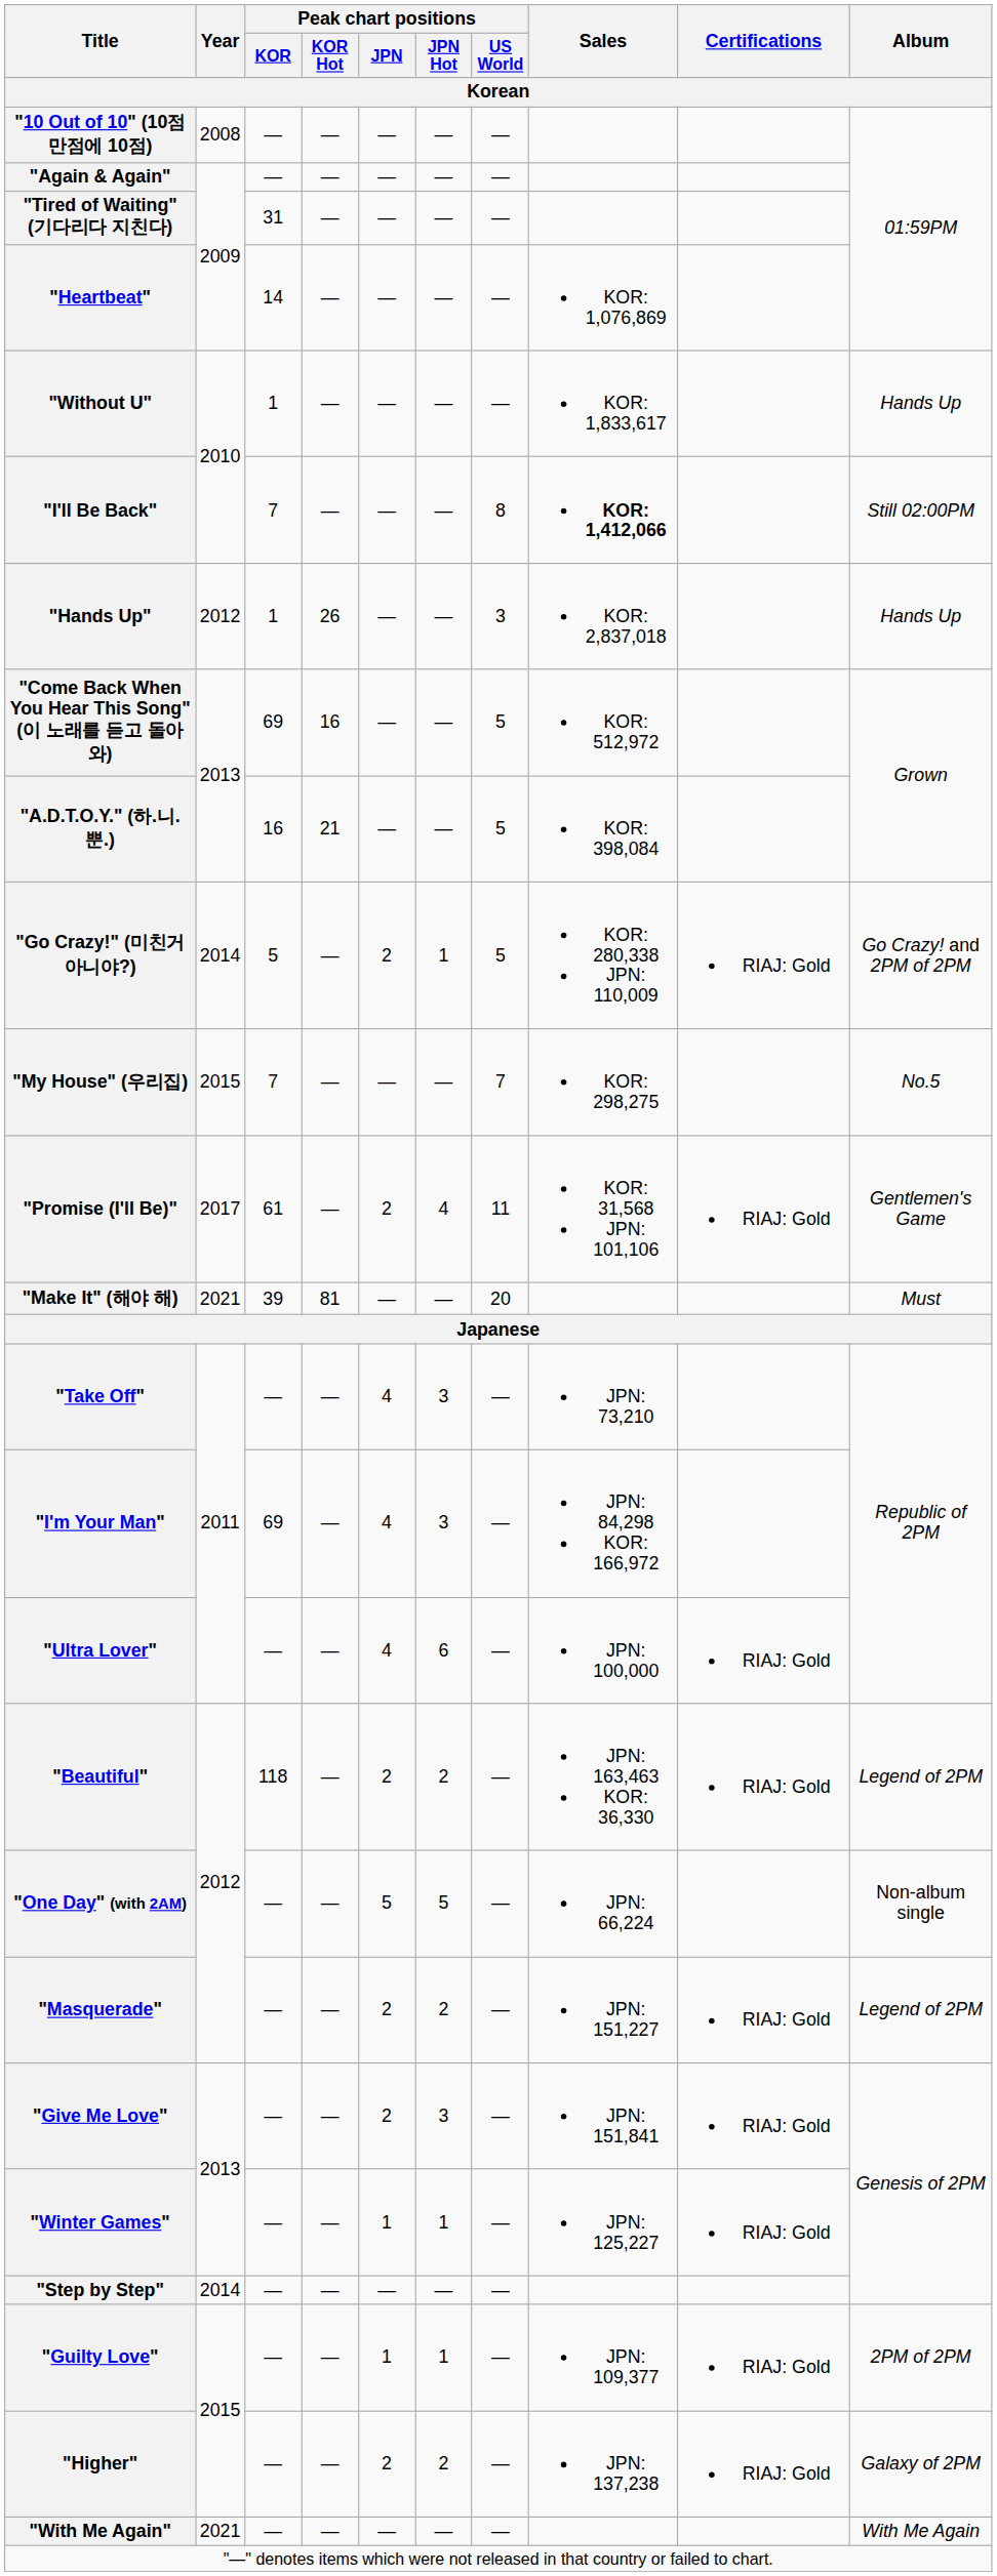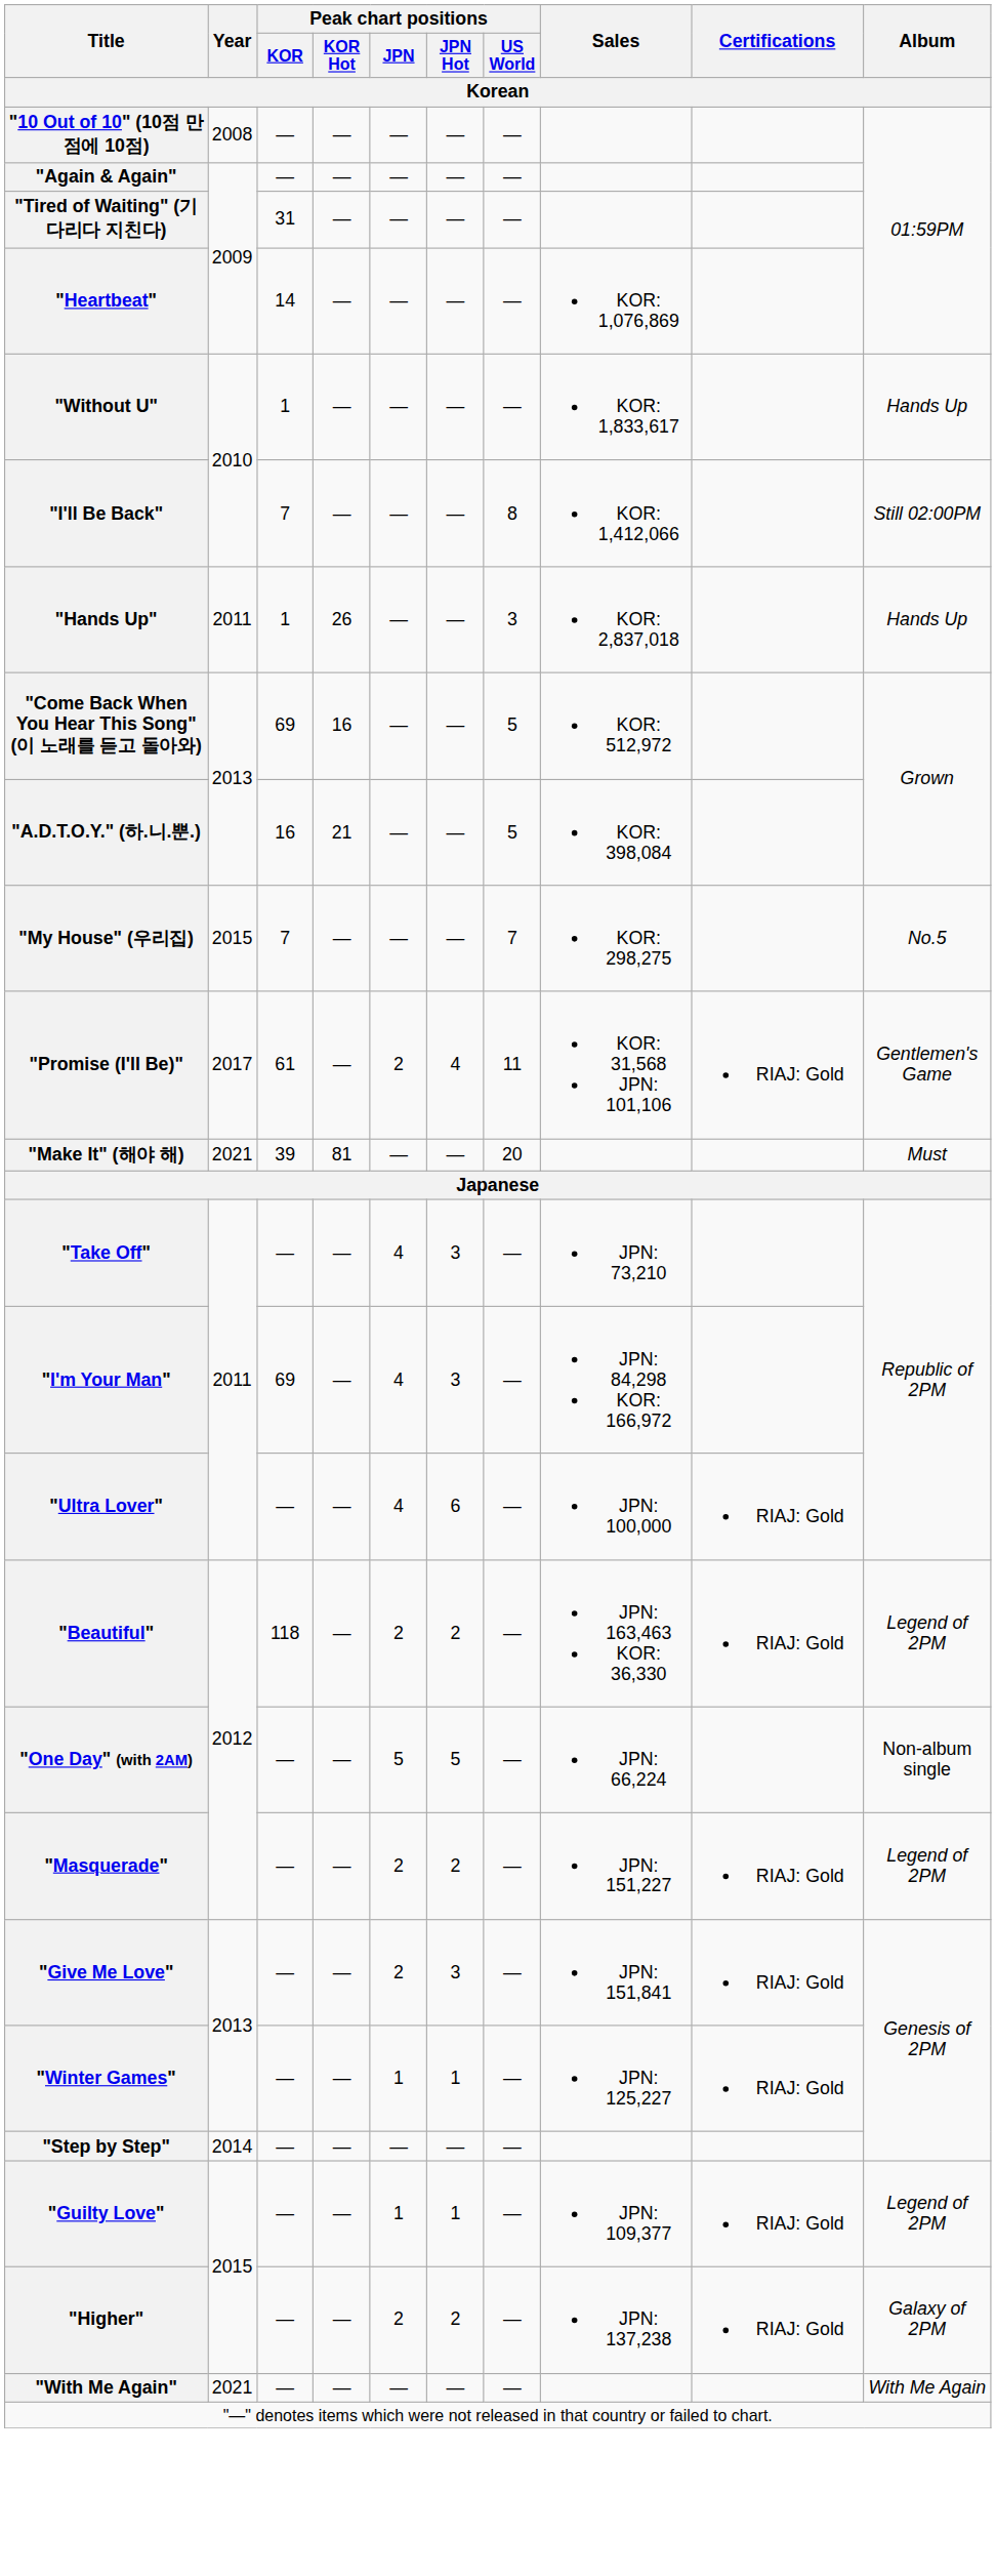 <table class="wikitable plainrowheaders" style="text-align:center">
 <tr>
 <th scope="col" rowspan="2">Title</th>
 <th scope="col" rowspan="2">Year</th>
 <th scope="col" colspan="5">Peak chart positions</th>
 <th scope="col" rowspan="2">Sales</th>
 <th scope="col" rowspan="2" style="width:9em;"><a href='#'>Certifications</a><br></th>
 <th scope="col" rowspan="2">Album</th>
 </tr>
 <tr>
 <th scope="col" style="width:3em;font-size:90%;"><a href='#'>KOR</a><br></th>
 <th scope="col" style="width:3em;font-size:90%;"><a href='#'>KOR<br>Hot</a><br></th>
 <th scope="col" style="width:3em;font-size:90%;"><a href='#'>JPN</a><br></th>
 <th scope="col" style="width:3em;font-size:90%;"><a href='#'>JPN<br>Hot</a><br></th>
 <th scope="col" style="width:3em;font-size:90%;"><a href='#'>US<br>World</a><br></th>
 </tr>
 <tr>
 <th colspan="10">Korean</th>
 </tr>
 <tr>
 <th scope="row">"<a href='#'>10 Out of 10</a>" (10점 만점에 10점)</th>
 <td>2008</td>
 <td>—</td>
 <td>—</td>
 <td>—</td>
 <td>—</td>
 <td>—</td>
 <td></td>
 <td></td>
 <td rowspan="4"><em>01:59PM</em></td>
 </tr>
 <tr>
 <th scope="row">"Again & Again"</th>
 <td rowspan="3">2009</td>
 <td>—</td>
 <td>—</td>
 <td>—</td>
 <td>—</td>
 <td>—</td>
 <td></td>
 <td></td>
 </tr>
 <tr>
 <th scope="row">"Tired of Waiting" (기다리다 지친다)</th>
 <td>31</td>
 <td>—</td>
 <td>—</td>
 <td>—</td>
 <td>—</td>
 <td></td>
 <td></td>
 </tr>
 <tr>
 <th scope="row">"<a href='#'>Heartbeat</a>"</th>
 <td>14</td>
 <td>—</td>
 <td>—</td>
 <td>—</td>
 <td>—</td>
 <td><br><ul><li>KOR: 1,076,869</li></ul></td>
 <td></td>
 </tr>
 <tr>
 <th scope="row">"Without U"</th>
 <td rowspan="2">2010</td>
 <td>1</td>
 <td>—</td>
 <td>—</td>
 <td>—</td>
 <td>—</td>
 <td><br><ul><li>KOR: 1,833,617</li></ul></td>
 <td></td>
 <td><em>Hands Up</em></td>
 </tr>
 <tr>
 <th scope="row">"I'll Be Back"</th>
 <td>7</td>
 <td>—</td>
 <td>—</td>
 <td>—</td>
 <td>8</td>
-<td><strong><br><ul><li>KOR: 1,412,066</li></ul></strong></td>
+<td><br><ul><li>KOR: 1,412,066</li></ul></td>
 <td></td>
 <td><em>Still 02:00PM</em></td>
 </tr>
 <tr>
 <th scope="row">"Hands Up"</th>
-<td>2012</td>
+<td>2011</td>
 <td>1</td>
 <td>26</td>
 <td>—</td>
 <td>—</td>
 <td>3</td>
 <td><br><ul><li>KOR: 2,837,018</li></ul></td>
 <td></td>
 <td><em>Hands Up</em></td>
 </tr>
 <tr>
 <th scope="row">"Come Back When You Hear This Song"<br>(이 노래를 듣고 돌아와)</th>
 <td rowspan="2">2013</td>
 <td>69</td>
 <td>16</td>
 <td>—</td>
 <td>—</td>
 <td>5</td>
 <td><br><ul><li>KOR: 512,972</li></ul></td>
 <td></td>
 <td rowspan="2"><em>Grown</em></td>
 </tr>
 <tr>
 <th scope="row">"A.D.T.O.Y." (하.니.뿐.)</th>
 <td>16</td>
 <td>21</td>
 <td>—</td>
 <td>—</td>
 <td>5</td>
 <td><br><ul><li>KOR: 398,084</li></ul></td>
 <td></td>
-</tr>
-<tr>
-<th scope="row">"Go Crazy!" (미친거 아니야?)</th>
-<td>2014</td>
-<td>5</td>
-<td>—</td>
-<td>2</td>
-<td>1</td>
-<td>5</td>
-<td><br><ul><li>KOR: 280,338</li><li>JPN: 110,009 </li></ul></td>
-<td><br><ul><li>RIAJ: Gold</li></ul></td>
-<td><em>Go Crazy!</em> and <em>2PM of 2PM</em></td>
 </tr>
 <tr>
 <th scope="row">"My House" (우리집)</th>
 <td>2015</td>
 <td>7</td>
 <td>—</td>
 <td>—</td>
 <td>—</td>
 <td>7</td>
 <td><br><ul><li>KOR: 298,275</li></ul></td>
 <td></td>
 <td><em>No.5</em></td>
 </tr>
 <tr>
 <th scope="row">"Promise (I'll Be)"</th>
 <td>2017</td>
 <td>61</td>
 <td>—</td>
 <td>2</td>
 <td>4</td>
 <td>11</td>
 <td><br><ul><li>KOR: 31,568</li><li>JPN: 101,106 </li></ul></td>
 <td><br><ul><li>RIAJ: Gold</li></ul></td>
 <td><em>Gentlemen's Game</em></td>
 </tr>
 <tr>
 <th scope="row">"Make It" (해야 해)</th>
 <td>2021</td>
 <td>39</td>
 <td>81</td>
 <td>—</td>
 <td>—</td>
 <td>20</td>
 <td></td>
 <td></td>
 <td><em>Must</em></td>
 </tr>
 <tr>
 <th colspan="10">Japanese</th>
 </tr>
 <tr>
 <th scope="row">"<a href='#'>Take Off</a>"</th>
 <td rowspan="3">2011</td>
 <td>—</td>
 <td>—</td>
 <td>4</td>
 <td>3</td>
 <td>—</td>
 <td><br><ul><li>JPN: 73,210</li></ul></td>
 <td></td>
 <td rowspan="3"><em>Republic of 2PM</em></td>
 </tr>
 <tr>
 <th scope="row">"<a href='#'>I'm Your Man</a>"</th>
 <td>69</td>
 <td>—</td>
 <td>4</td>
 <td>3</td>
 <td>—</td>
 <td><br><ul><li>JPN: 84,298</li><li>KOR: 166,972</li></ul></td>
 <td></td>
 </tr>
 <tr>
 <th scope="row">"<a href='#'>Ultra Lover</a>"</th>
 <td>—</td>
 <td>—</td>
 <td>4</td>
 <td>6</td>
 <td>—</td>
 <td><br><ul><li>JPN: 100,000</li></ul></td>
 <td><br><ul><li>RIAJ: Gold</li></ul></td>
 </tr>
 <tr>
 <th scope="row">"<a href='#'>Beautiful</a>"</th>
 <td rowspan="3">2012</td>
 <td>118</td>
 <td>—</td>
 <td>2</td>
 <td>2</td>
 <td>—</td>
 <td><br><ul><li>JPN: 163,463</li><li>KOR: 36,330</li></ul></td>
 <td><br><ul><li>RIAJ: Gold</li></ul></td>
 <td><em>Legend of 2PM</em></td>
 </tr>
 <tr>
 <th scope="row">"<a href='#'>One Day</a>" <small>(with <a href='#'>2AM</a>)</small></th>
 <td>—</td>
 <td>—</td>
 <td>5</td>
 <td>5</td>
 <td>—</td>
 <td><br><ul><li>JPN: 66,224</li></ul></td>
 <td></td>
 <td>Non-album single</td>
 </tr>
 <tr>
 <th scope="row">"<a href='#'>Masquerade</a>"</th>
 <td>—</td>
 <td>—</td>
 <td>2</td>
 <td>2</td>
 <td>—</td>
 <td><br><ul><li>JPN: 151,227</li></ul></td>
 <td><br><ul><li>RIAJ: Gold</li></ul></td>
 <td><em>Legend of 2PM</em></td>
 </tr>
 <tr>
 <th scope="row">"<a href='#'>Give Me Love</a>"</th>
 <td rowspan="2">2013</td>
 <td>—</td>
 <td>—</td>
 <td>2</td>
 <td>3</td>
 <td>—</td>
 <td><br><ul><li>JPN: 151,841</li></ul></td>
 <td><br><ul><li>RIAJ: Gold</li></ul></td>
 <td rowspan="3"><em>Genesis of 2PM</em></td>
 </tr>
 <tr>
 <th scope="row">"<a href='#'>Winter Games</a>"</th>
 <td>—</td>
 <td>—</td>
 <td>1</td>
 <td>1</td>
 <td>—</td>
 <td><br><ul><li>JPN: 125,227</li></ul></td>
 <td><br><ul><li>RIAJ: Gold</li></ul></td>
 </tr>
 <tr>
 <th scope="row">"Step by Step"</th>
 <td>2014</td>
 <td>—</td>
 <td>—</td>
 <td>—</td>
 <td>—</td>
 <td>—</td>
 <td></td>
 <td></td>
 </tr>
 <tr>
 <th scope="row">"<a href='#'>Guilty Love</a>"</th>
 <td rowspan="2">2015</td>
 <td>—</td>
 <td>—</td>
 <td>1</td>
 <td>1</td>
 <td>—</td>
 <td><br><ul><li>JPN: 109,377</li></ul></td>
 <td><br><ul><li>RIAJ: Gold</li></ul></td>
-<td><em>2PM of 2PM</em></td>
+<td><em>Legend of 2PM</em></td>
 </tr>
 <tr>
 <th scope="row">"Higher"</th>
 <td>—</td>
 <td>—</td>
 <td>2</td>
 <td>2</td>
 <td>—</td>
 <td><br><ul><li>JPN: 137,238</li></ul></td>
 <td><br><ul><li>RIAJ: Gold</li></ul></td>
 <td><em>Galaxy of 2PM</em></td>
 </tr>
 <tr>
 <th scope="row">"With Me Again"</th>
 <td>2021</td>
 <td>—</td>
 <td>—</td>
 <td>—</td>
 <td>—</td>
 <td>—</td>
 <td></td>
 <td></td>
 <td><em>With Me Again</em></td>
 </tr>
 <tr>
 <td colspan="10" style="font-size:90%;">"—" denotes items which were not released in that country or failed to chart.</td>
 </tr>
 </table>
